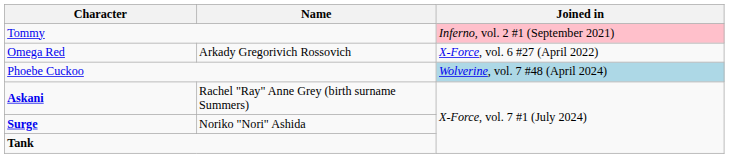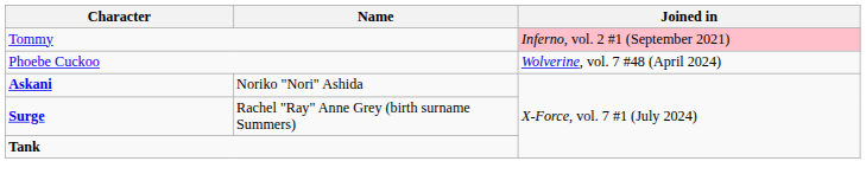 <table class="wikitable sortable" style="width:75%;">
 <tr>
 <th style="width:20%;">Character</th>
 <th style="width:25%;">Name</th>
 <th style="width:30%;">Joined in</th>
 </tr>
 <tr>
 <td colspan="2"><a href='#'>Tommy</a></td>
 <td style="background: pink;"><em>Inferno</em>, vol. 2 #1 (September 2021)</td>
 </tr>
 <tr>
-<td><a href='#'>Omega Red</a></td>
-<td>Arkady Gregorivich Rossovich</td>
-<td><em><a href='#'>X-Force</a></em>, vol. 6 #27 (April 2022)</td>
-</tr>
-<tr>
 <td colspan="2"><a href='#'>Phoebe Cuckoo</a></td>
-<td style="background: lightblue;"><em><a href='#'>Wolverine</a></em>, vol. 7 #48 (April 2024)</td>
+<td><em><a href='#'>Wolverine</a></em>, vol. 7 #48 (April 2024)</td>
 </tr>
 <tr>
 <td><strong><a href='#'>Askani</a></strong></td>
-<td>Rachel "Ray" Anne Grey (birth surname Summers)</td>
+<td>Noriko "Nori" Ashida</td>
 <td rowspan="3"><em>X-Force</em>, vol. 7 #1 (July 2024)</td>
 </tr>
 <tr>
 <td><strong><a href='#'>Surge</a></strong></td>
-<td>Noriko "Nori" Ashida</td>
+<td>Rachel "Ray" Anne Grey (birth surname Summers)</td>
 </tr>
 <tr>
 <td colspan=2><strong>Tank</strong></td>
 </tr>
 </table>
